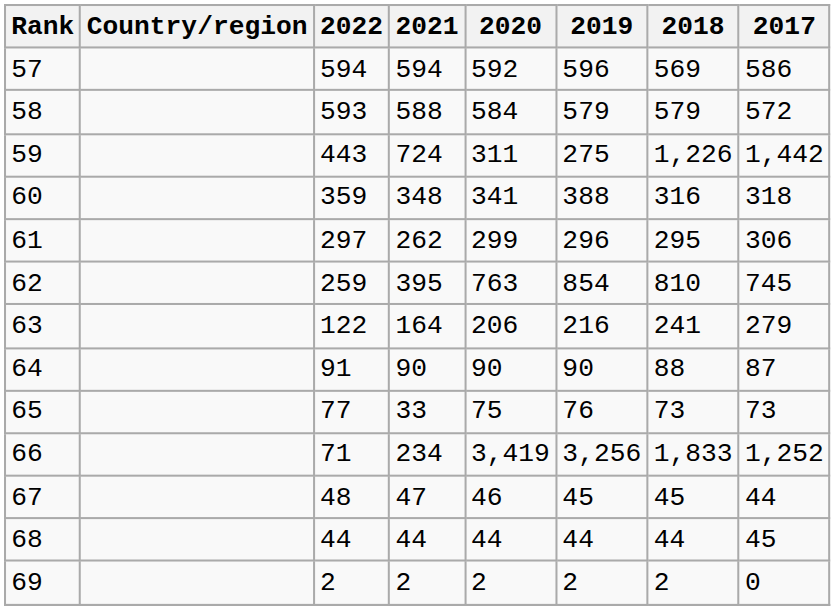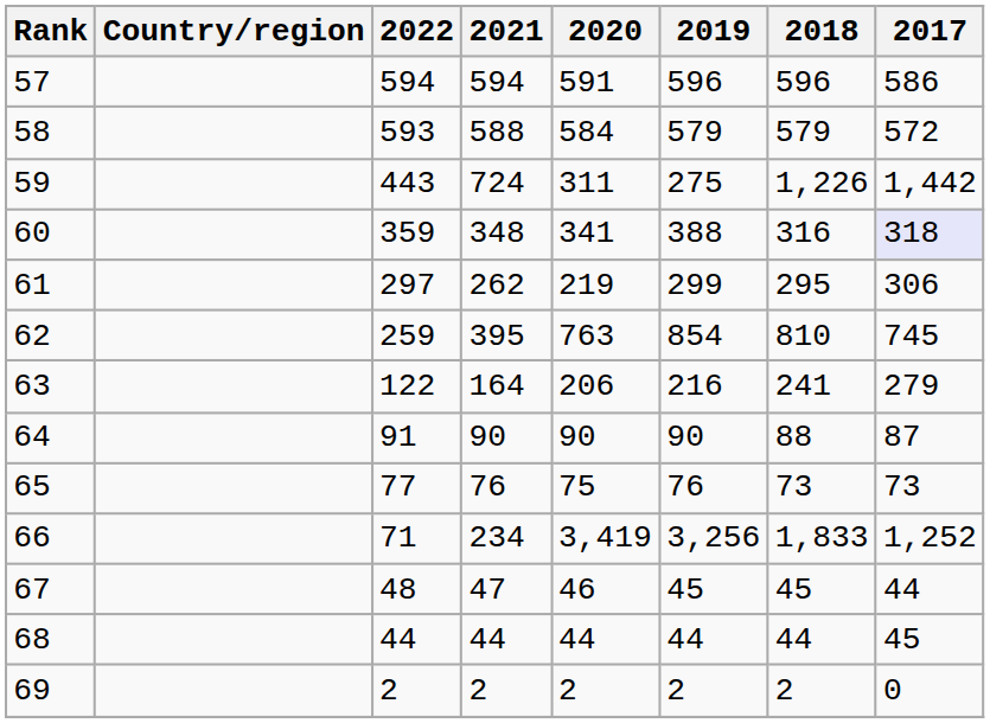 <table class="wikitable sortable">
 <tr>
 <th>Rank</th>
 <th>Country/region</th>
 <th>2022</th>
 <th>2021</th>
 <th>2020</th>
 <th>2019</th>
 <th>2018</th>
 <th>2017</th>
 </tr>
 <tr>
 <td>57</td>
 <td><em></em></td>
 <td align="left">594</td>
 <td align="left">594</td>
-<td align="left">592</td>
+<td align="left">591</td>
 <td align="left">596</td>
-<td align="left">569</td>
+<td align="left">596</td>
 <td align="left">586</td>
 </tr>
 <tr>
 <td>58</td>
 <td></td>
 <td align="left">593</td>
 <td align="left">588</td>
 <td align="left">584</td>
 <td align="left">579</td>
 <td align="left">579</td>
 <td align="left">572</td>
 </tr>
 <tr>
 <td>59</td>
 <td></td>
 <td align="left">443</td>
 <td align="left">724</td>
 <td align="left">311</td>
 <td align="left">275</td>
 <td align="left">1,226</td>
 <td align="left">1,442</td>
 </tr>
 <tr>
 <td>60</td>
 <td></td>
 <td align="left">359</td>
 <td align="left">348</td>
 <td align="left">341</td>
 <td align="left">388</td>
 <td align="left">316</td>
-<td align="left">318</td>
+<td align="left" style="background: lavender;">318</td>
 </tr>
 <tr>
 <td>61</td>
 <td></td>
 <td align="left">297</td>
 <td align="left">262</td>
+<td align="left">219</td>
 <td align="left">299</td>
-<td align="left">296</td>
 <td align="left">295</td>
 <td align="left">306</td>
 </tr>
 <tr>
 <td>62</td>
 <td></td>
 <td align="left">259</td>
 <td align="left">395</td>
 <td align="left">763</td>
 <td align="left">854</td>
 <td align="left">810</td>
 <td align="left">745</td>
 </tr>
 <tr>
 <td>63</td>
 <td></td>
 <td align="left">122</td>
 <td align="left">164</td>
 <td align="left">206</td>
 <td align="left">216</td>
 <td align="left">241</td>
 <td align="left">279</td>
 </tr>
 <tr>
 <td>64</td>
 <td></td>
 <td align="left">91</td>
 <td align="left">90</td>
 <td align="left">90</td>
 <td align="left">90</td>
 <td align="left">88</td>
 <td align="left">87</td>
 </tr>
 <tr>
 <td>65</td>
 <td></td>
 <td align="left">77</td>
-<td align="left">33</td>
+<td align="left">76</td>
 <td align="left">75</td>
 <td align="left">76</td>
 <td align="left">73</td>
 <td align="left">73</td>
 </tr>
 <tr>
 <td>66</td>
 <td></td>
 <td align="left">71</td>
 <td align="left">234</td>
 <td align="left">3,419</td>
 <td align="left">3,256</td>
 <td align="left">1,833</td>
 <td align="left">1,252</td>
 </tr>
 <tr>
 <td>67</td>
 <td></td>
 <td align="left">48</td>
 <td align="left">47</td>
 <td align="left">46</td>
 <td align="left">45</td>
 <td align="left">45</td>
 <td align="left">44</td>
 </tr>
 <tr>
 <td>68</td>
 <td></td>
 <td align="left">44</td>
 <td align="left">44</td>
 <td align="left">44</td>
 <td align="left">44</td>
 <td align="left">44</td>
 <td align="left">45</td>
 </tr>
 <tr>
 <td>69</td>
 <td></td>
 <td align="left">2</td>
 <td align="left">2</td>
 <td align="left">2</td>
 <td align="left">2</td>
 <td align="left">2</td>
 <td align="left">0</td>
 </tr>
 <tr>
 </tr>
 </table>
